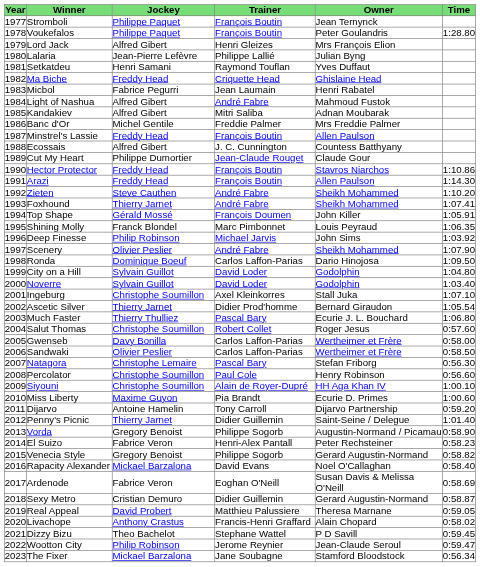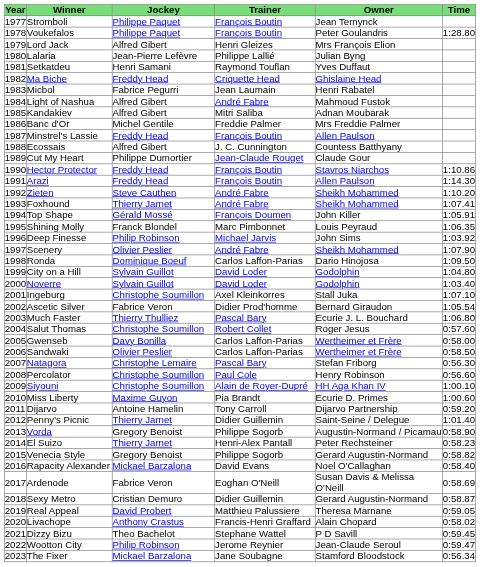 <table class = "sortable" | border="1" cellpadding="0" style="border-collapse: collapse; font-size:90%">
 <tr bgcolor="#77dd77" align="center">
 <th>Year</th>
 <th>Winner</th>
 <th>Jockey</th>
 <th>Trainer</th>
 <th>Owner</th>
 <th>Time</th>
 </tr>
 <tr>
 <td>1977</td>
 <td width=127px>Stromboli</td>
 <td width=152px><a href='#'>Philippe Paquet</a></td>
 <td width=149px><a href='#'>François Boutin</a></td>
 <td width=189px>Jean Ternynck</td>
 <td></td>
 </tr>
 <tr>
 <td>1978</td>
 <td>Voukefalos</td>
 <td><a href='#'>Philippe Paquet</a></td>
 <td><a href='#'>François Boutin</a></td>
 <td>Peter Goulandris</td>
 <td>1:28.80</td>
 </tr>
 <tr>
 <td>1979</td>
 <td>Lord Jack</td>
 <td>Alfred Gibert</td>
 <td>Henri Gleizes</td>
 <td>Mrs François Elion</td>
 <td></td>
 </tr>
 <tr>
 <td>1980</td>
 <td>Lalaria</td>
 <td>Jean-Pierre Lefèvre</td>
 <td>Philippe Lallié</td>
 <td>Julian Byng</td>
 <td></td>
 </tr>
 <tr>
 <td>1981</td>
 <td>Setkatdeu</td>
 <td>Henri Samani</td>
 <td>Raymond Touflan</td>
 <td>Yves Duffaut</td>
 <td></td>
 </tr>
 <tr>
 <td>1982</td>
 <td><a href='#'>Ma Biche</a></td>
 <td><a href='#'>Freddy Head</a></td>
 <td><a href='#'>Criquette Head</a></td>
 <td><a href='#'>Ghislaine Head</a></td>
 <td></td>
 </tr>
 <tr>
 <td>1983</td>
 <td>Micbol</td>
 <td>Fabrice Pegurri</td>
 <td>Jean Laumain</td>
 <td>Henri Rabatel</td>
 <td></td>
 </tr>
 <tr>
 <td>1984</td>
 <td>Light of Nashua</td>
 <td>Alfred Gibert</td>
 <td><a href='#'>André Fabre</a></td>
 <td>Mahmoud Fustok</td>
 <td></td>
 </tr>
 <tr>
 <td>1985</td>
 <td>Kandakiev</td>
 <td>Alfred Gibert</td>
 <td>Mitri Saliba</td>
 <td>Adnan Moubarak</td>
 <td></td>
 </tr>
 <tr>
 <td>1986</td>
 <td>Banc d'Or</td>
 <td>Michel Gentile</td>
 <td>Freddie Palmer</td>
 <td>Mrs Freddie Palmer</td>
 <td></td>
 </tr>
 <tr>
 <td>1987</td>
 <td>Minstrel's Lassie</td>
 <td><a href='#'>Freddy Head</a></td>
 <td><a href='#'>François Boutin</a></td>
 <td><a href='#'>Allen Paulson</a></td>
 <td></td>
 </tr>
 <tr>
 <td>1988</td>
 <td>Ecossais</td>
 <td>Alfred Gibert</td>
 <td>J. C. Cunnington </td>
 <td>Countess Batthyany</td>
 <td></td>
 </tr>
 <tr>
 <td>1989</td>
 <td>Cut My Heart</td>
 <td>Philippe Dumortier</td>
 <td><a href='#'>Jean-Claude Rouget</a></td>
 <td>Claude Gour</td>
 <td></td>
 </tr>
 <tr>
 <td>1990</td>
 <td><a href='#'>Hector Protector</a></td>
 <td><a href='#'>Freddy Head</a></td>
 <td><a href='#'>François Boutin</a></td>
 <td><a href='#'>Stavros Niarchos</a></td>
 <td>1:10.86</td>
 </tr>
 <tr>
 <td>1991</td>
 <td><a href='#'>Arazi</a></td>
 <td><a href='#'>Freddy Head</a></td>
 <td><a href='#'>François Boutin</a></td>
 <td><a href='#'>Allen Paulson</a></td>
 <td>1:14.30</td>
 </tr>
 <tr>
 <td>1992</td>
 <td><a href='#'>Zieten</a></td>
 <td><a href='#'>Steve Cauthen</a></td>
 <td><a href='#'>André Fabre</a></td>
 <td><a href='#'>Sheikh Mohammed</a></td>
 <td>1:10.20</td>
 </tr>
 <tr>
 <td>1993</td>
 <td>Foxhound</td>
 <td><a href='#'>Thierry Jarnet</a></td>
 <td><a href='#'>André Fabre</a></td>
 <td><a href='#'>Sheikh Mohammed</a></td>
 <td>1:07.41</td>
 </tr>
 <tr>
 <td>1994</td>
 <td>Top Shape</td>
 <td><a href='#'>Gérald Mossé</a></td>
 <td><a href='#'>François Doumen</a></td>
 <td>John Killer</td>
 <td>1:05.91</td>
 </tr>
 <tr>
 <td>1995</td>
 <td>Shining Molly</td>
 <td>Franck Blondel</td>
 <td>Marc Pimbonnet</td>
 <td>Louis Peyraud</td>
 <td>1:06.35</td>
 </tr>
 <tr>
 <td>1996</td>
 <td>Deep Finesse</td>
 <td><a href='#'>Philip Robinson</a></td>
 <td><a href='#'>Michael Jarvis</a></td>
 <td>John Sims</td>
 <td>1:03.92</td>
 </tr>
 <tr>
 <td>1997</td>
 <td>Scenery</td>
 <td><a href='#'>Olivier Peslier</a></td>
 <td><a href='#'>André Fabre</a></td>
 <td><a href='#'>Sheikh Mohammed</a></td>
 <td>1:07.90</td>
 </tr>
 <tr>
 <td>1998</td>
 <td>Ronda</td>
 <td><a href='#'>Dominique Boeuf</a></td>
 <td>Carlos Laffon-Parias</td>
 <td>Dario Hinojosa</td>
 <td>1:09.50</td>
 </tr>
 <tr>
 <td>1999</td>
 <td>City on a Hill</td>
 <td><a href='#'>Sylvain Guillot</a></td>
 <td><a href='#'>David Loder</a></td>
 <td><a href='#'>Godolphin</a></td>
 <td>1:04.80</td>
 </tr>
 <tr>
 <td>2000</td>
 <td><a href='#'>Noverre</a></td>
 <td><a href='#'>Sylvain Guillot</a></td>
 <td><a href='#'>David Loder</a></td>
 <td><a href='#'>Godolphin</a></td>
 <td>1:03.40</td>
 </tr>
 <tr>
 <td>2001</td>
 <td>Ingeburg</td>
 <td><a href='#'>Christophe Soumillon</a></td>
 <td>Axel Kleinkorres</td>
 <td>Stall Juka</td>
 <td>1:07.10</td>
 </tr>
 <tr>
 <td>2002</td>
 <td>Ascetic Silver</td>
-<td><a href='#'>Thierry Jarnet</a></td>
+<td>Fabrice Veron</td>
 <td>Didier Prod'homme</td>
 <td>Bernard Giraudon</td>
 <td>1:05.54</td>
 </tr>
 <tr>
 <td>2003</td>
 <td>Much Faster</td>
 <td><a href='#'>Thierry Thulliez</a></td>
 <td><a href='#'>Pascal Bary</a></td>
 <td>Ecurie J. L. Bouchard</td>
 <td>1:06.80</td>
 </tr>
 <tr>
 <td>2004</td>
 <td>Salut Thomas</td>
 <td><a href='#'>Christophe Soumillon</a></td>
 <td><a href='#'>Robert Collet</a></td>
 <td>Roger Jesus</td>
 <td>0:57.60</td>
 </tr>
 <tr>
 <td>2005</td>
 <td>Gwenseb</td>
 <td><a href='#'>Davy Bonilla</a></td>
 <td>Carlos Laffon-Parias</td>
 <td><a href='#'>Wertheimer et Frère</a></td>
 <td>0:58.00</td>
 </tr>
 <tr>
 <td>2006</td>
 <td>Sandwaki</td>
 <td><a href='#'>Olivier Peslier</a></td>
 <td>Carlos Laffon-Parias</td>
 <td><a href='#'>Wertheimer et Frère</a></td>
 <td>0:58.50</td>
 </tr>
 <tr>
 <td>2007</td>
 <td><a href='#'>Natagora</a></td>
 <td><a href='#'>Christophe Lemaire</a></td>
 <td><a href='#'>Pascal Bary</a></td>
 <td>Stefan Friborg</td>
 <td>0:56.30</td>
 </tr>
 <tr>
 <td>2008</td>
 <td>Percolator</td>
 <td><a href='#'>Christophe Soumillon</a></td>
 <td><a href='#'>Paul Cole</a></td>
 <td>Henry Robinson</td>
 <td>0:56.60</td>
 </tr>
 <tr>
 <td>2009</td>
 <td><a href='#'>Siyouni</a></td>
 <td><a href='#'>Christophe Soumillon</a></td>
 <td><a href='#'>Alain de Royer-Dupré</a></td>
 <td><a href='#'>HH Aga Khan IV</a></td>
 <td>1:00.10</td>
 </tr>
 <tr>
 <td>2010</td>
 <td>Miss Liberty</td>
 <td><a href='#'>Maxime Guyon</a></td>
 <td>Pia Brandt</td>
 <td>Ecurie D. Primes</td>
 <td>1:00.60</td>
 </tr>
 <tr>
 <td>2011</td>
 <td>Dijarvo</td>
 <td>Antoine Hamelin</td>
 <td>Tony Carroll</td>
 <td>Dijarvo Partnership</td>
 <td>0:59.20</td>
 </tr>
 <tr>
 <td>2012</td>
 <td>Penny's Picnic</td>
 <td><a href='#'>Thierry Jarnet</a></td>
 <td>Didier Guillemin</td>
 <td>Saint-Seine / Delegue </td>
 <td>1:01.40</td>
 </tr>
 <tr>
 <td>2013</td>
 <td><a href='#'>Vorda</a></td>
 <td>Gregory Benoist</td>
 <td>Philippe Sogorb</td>
 <td>Augustin-Normand / Picamau </td>
 <td>0:58.90</td>
 </tr>
 <tr>
 <td>2014</td>
 <td>El Suizo</td>
-<td>Fabrice Veron</td>
+<td><a href='#'>Thierry Jarnet</a></td>
 <td>Henri-Alex Pantall</td>
 <td>Peter Rechsteiner</td>
 <td>0:58.23</td>
 </tr>
 <tr>
 <td>2015</td>
 <td>Venecia Style</td>
 <td>Gregory Benoist</td>
 <td>Philippe Sogorb</td>
 <td>Gerard Augustin-Normand</td>
 <td>0:58.82</td>
 </tr>
 <tr>
 <td>2016</td>
 <td>Rapacity Alexander</td>
 <td><a href='#'>Mickael Barzalona</a></td>
 <td>David Evans</td>
 <td>Noel O'Callaghan</td>
 <td>0:58.40</td>
 </tr>
 <tr>
 <td>2017</td>
 <td>Ardenode</td>
 <td>Fabrice Veron</td>
 <td>Eoghan O'Neill</td>
 <td>Susan Davis & Melissa O'Neill</td>
 <td>0:58.69</td>
 </tr>
 <tr>
 <td>2018</td>
 <td>Sexy Metro</td>
 <td>Cristian Demuro</td>
 <td>Didier Guillemin</td>
 <td>Gerard Augustin-Normand</td>
 <td>0:58.87</td>
 </tr>
 <tr>
 <td>2019</td>
 <td>Real Appeal</td>
 <td><a href='#'>David Probert</a></td>
 <td>Matthieu Palussiere</td>
 <td>Theresa Marnane</td>
 <td>0:59.05</td>
 </tr>
 <tr>
 <td>2020</td>
 <td>Livachope</td>
 <td><a href='#'>Anthony Crastus</a></td>
 <td>Francis-Henri Graffard</td>
 <td>Alain Chopard</td>
 <td>0:58.02</td>
 </tr>
 <tr>
 <td>2021</td>
 <td>Dizzy Bizu</td>
 <td>Theo Bachelot</td>
 <td>Stephane Wattel</td>
 <td>P D Savill</td>
 <td>0:59.45</td>
 </tr>
 <tr>
 <td>2022</td>
 <td>Wootton City</td>
 <td><a href='#'>Philip Robinson</a></td>
 <td>Jerome Reynier</td>
 <td>Jean-Claude Seroul</td>
 <td>0:59.47</td>
 </tr>
 <tr>
 <td>2023</td>
 <td>The Fixer</td>
 <td><a href='#'>Mickael Barzalona</a></td>
 <td>Jane Soubagne</td>
 <td>Stamford Bloodstock</td>
 <td>0:56.34</td>
 </tr>
 </table>
